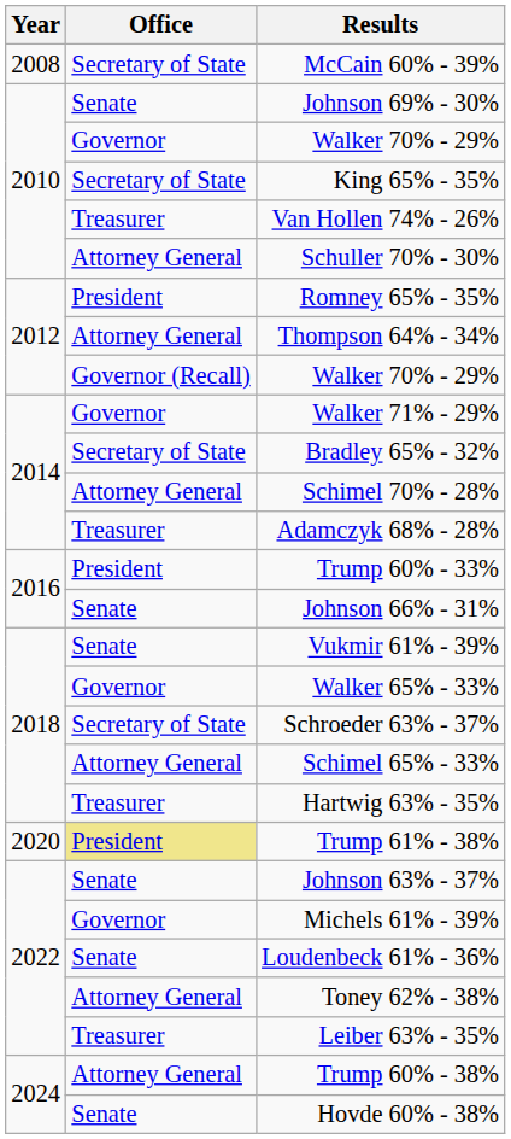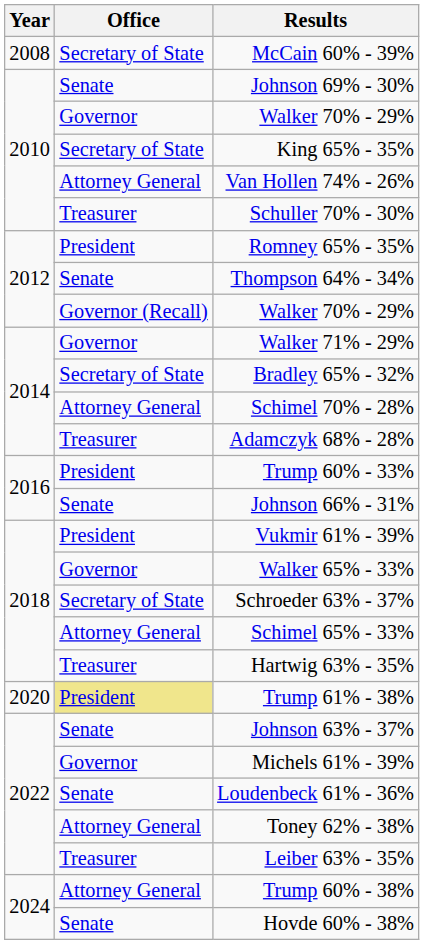 <table class=wikitable>
 <tr>
 <th>Year</th>
 <th>Office</th>
 <th>Results</th>
 </tr>
 <tr>
 <td>2008</td>
 <td><a href='#'>Secretary of State</a></td>
 <td align="right" ><a href='#'>McCain</a> 60% - 39%</td>
 </tr>
 <tr>
 <td rowspan=5>2010</td>
 <td><a href='#'>Senate</a></td>
 <td align="right" ><a href='#'>Johnson</a> 69% - 30%</td>
 </tr>
 <tr>
 <td><a href='#'>Governor</a></td>
 <td align="right" ><a href='#'>Walker</a> 70% - 29%</td>
 </tr>
 <tr>
 <td><a href='#'>Secretary of State</a></td>
 <td align="right" >King 65% - 35%</td>
 </tr>
 <tr>
-<td><a href='#'>Treasurer</a></td>
+<td><a href='#'>Attorney General</a></td>
 <td align="right" ><a href='#'>Van Hollen</a> 74% - 26%</td>
 </tr>
 <tr>
-<td><a href='#'>Attorney General</a></td>
+<td><a href='#'>Treasurer</a></td>
 <td align="right" ><a href='#'>Schuller</a> 70% - 30%</td>
 </tr>
 <tr>
 <td rowspan=3>2012</td>
 <td><a href='#'>President</a></td>
 <td align="right" ><a href='#'>Romney</a> 65% - 35%</td>
 </tr>
 <tr>
-<td><a href='#'>Attorney General</a></td>
+<td><a href='#'>Senate</a></td>
 <td align="right" ><a href='#'>Thompson</a> 64% - 34%</td>
 </tr>
 <tr>
 <td><a href='#'>Governor (Recall)</a></td>
 <td align="right" ><a href='#'>Walker</a> 70% - 29%</td>
 </tr>
 <tr>
 <td rowspan=4>2014</td>
 <td><a href='#'>Governor</a></td>
 <td align="right" ><a href='#'>Walker</a> 71% - 29%</td>
 </tr>
 <tr>
 <td><a href='#'>Secretary of State</a></td>
 <td align="right" ><a href='#'>Bradley</a> 65% - 32%</td>
 </tr>
 <tr>
 <td><a href='#'>Attorney General</a></td>
 <td align="right" ><a href='#'>Schimel</a> 70% - 28%</td>
 </tr>
 <tr>
 <td><a href='#'>Treasurer</a></td>
 <td align="right" ><a href='#'>Adamczyk</a> 68% - 28%</td>
 </tr>
 <tr>
 <td rowspan=2>2016</td>
 <td><a href='#'>President</a></td>
 <td align="right" ><a href='#'>Trump</a> 60% - 33%</td>
 </tr>
 <tr>
 <td><a href='#'>Senate</a></td>
 <td align="right" ><a href='#'>Johnson</a> 66% - 31%</td>
 </tr>
 <tr>
 <td rowspan=5>2018</td>
-<td><a href='#'>Senate</a></td>
+<td><a href='#'>President</a></td>
 <td align="right" ><a href='#'>Vukmir</a> 61% - 39%</td>
 </tr>
 <tr>
 <td><a href='#'>Governor</a></td>
 <td align="right" ><a href='#'>Walker</a> 65% - 33%</td>
 </tr>
 <tr>
 <td><a href='#'>Secretary of State</a></td>
 <td align="right" >Schroeder 63% - 37%</td>
 </tr>
 <tr>
 <td><a href='#'>Attorney General</a></td>
 <td align="right" ><a href='#'>Schimel</a> 65% - 33%</td>
 </tr>
 <tr>
 <td><a href='#'>Treasurer</a></td>
 <td align="right" >Hartwig 63% - 35%</td>
 </tr>
 <tr>
 <td>2020</td>
 <td style="background: khaki;"><a href='#'>President</a></td>
 <td align="right" ><a href='#'>Trump</a> 61% - 38%</td>
 </tr>
 <tr>
 <td rowspan=5>2022</td>
 <td><a href='#'>Senate</a></td>
 <td align="right" ><a href='#'>Johnson</a> 63% - 37%</td>
 </tr>
 <tr>
 <td><a href='#'>Governor</a></td>
 <td align="right" >Michels 61% - 39%</td>
 </tr>
 <tr>
 <td><a href='#'>Senate</a></td>
 <td align="right" ><a href='#'>Loudenbeck</a> 61% - 36%</td>
 </tr>
 <tr>
 <td><a href='#'>Attorney General</a></td>
 <td align="right" >Toney 62% - 38%</td>
 </tr>
 <tr>
 <td><a href='#'>Treasurer</a></td>
 <td align="right" ><a href='#'>Leiber</a> 63% - 35%</td>
 </tr>
 <tr>
 <td rowspan=2>2024</td>
 <td><a href='#'>Attorney General</a></td>
 <td align="right" ><a href='#'>Trump</a> 60% - 38%</td>
 </tr>
 <tr>
 <td><a href='#'>Senate</a></td>
 <td align="right" >Hovde 60% - 38%</td>
 </tr>
 </table>
